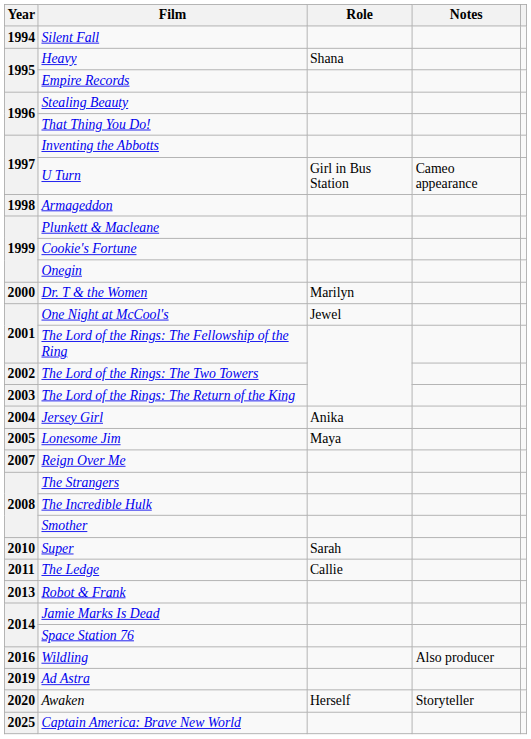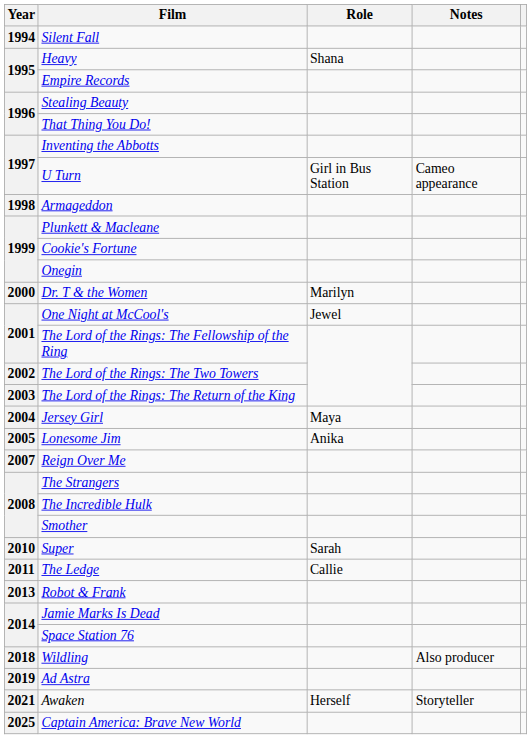 <table class="wikitable sortable plainrowheaders">
 <tr>
 <th>Year</th>
 <th>Film</th>
 <th>Role</th>
 <th>Notes</th>
 <th class="unsortable"></th>
 </tr>
 <tr>
 <th scope="row">1994</th>
 <td><em><a href='#'>Silent Fall</a></em></td>
 <td></td>
 <td></td>
 <td style="text-align:center;"></td>
 </tr>
 <tr>
 <th rowspan="2" scope="row">1995</th>
 <td><em><a href='#'>Heavy</a></em></td>
 <td>Shana</td>
 <td></td>
 <td style="text-align:center;"></td>
 </tr>
 <tr>
 <td><em><a href='#'>Empire Records</a></em></td>
 <td></td>
 <td></td>
 <td style="text-align:center;"></td>
 </tr>
 <tr>
 <th rowspan="2" scope="row">1996</th>
 <td><em><a href='#'>Stealing Beauty</a></em></td>
 <td></td>
 <td></td>
 <td style="text-align:center;"></td>
 </tr>
 <tr>
 <td><em><a href='#'>That Thing You Do!</a></em></td>
 <td></td>
 <td></td>
 <td style="text-align:center;"></td>
 </tr>
 <tr>
 <th rowspan="2" scope="row">1997</th>
 <td><em><a href='#'>Inventing the Abbotts</a></em></td>
 <td></td>
 <td></td>
 <td style="text-align:center;"></td>
 </tr>
 <tr>
 <td><em><a href='#'>U Turn</a></em></td>
 <td>Girl in Bus Station</td>
 <td>Cameo appearance</td>
 <td style="text-align:center;"></td>
 </tr>
 <tr>
 <th scope="row">1998</th>
 <td><em><a href='#'>Armageddon</a></em></td>
 <td></td>
 <td></td>
 <td style="text-align:center;"></td>
 </tr>
 <tr>
 <th rowspan="3" scope="row">1999</th>
 <td><em><a href='#'>Plunkett & Macleane</a></em></td>
 <td></td>
 <td></td>
 <td style="text-align:center;"></td>
 </tr>
 <tr>
 <td><em><a href='#'>Cookie's Fortune</a></em></td>
 <td></td>
 <td></td>
 <td style="text-align:center;"></td>
 </tr>
 <tr>
 <td><em><a href='#'>Onegin</a></em></td>
 <td></td>
 <td></td>
 <td style="text-align:center;"></td>
 </tr>
 <tr>
 <th scope="row">2000</th>
 <td><em><a href='#'>Dr. T & the Women</a></em></td>
 <td>Marilyn</td>
 <td></td>
 <td style="text-align:center;"></td>
 </tr>
 <tr>
 <th rowspan="2" scope="row">2001</th>
 <td><em><a href='#'>One Night at McCool's</a></em></td>
 <td>Jewel</td>
 <td></td>
 <td style="text-align:center;"></td>
 </tr>
 <tr>
 <td data-sort-value="Lord Rings Felllowship"><em><a href='#'>The Lord of the Rings: The Fellowship of the Ring</a></em></td>
 <td rowspan="3"></td>
 <td></td>
 <td style="text-align:center;"></td>
 </tr>
 <tr>
 <th scope="row">2002</th>
 <td data-sort-value="Lord Rings Two Towers"><em><a href='#'>The Lord of the Rings: The Two Towers</a></em></td>
 <td></td>
 <td style="text-align:center;"></td>
 </tr>
 <tr>
 <th scope="row">2003</th>
 <td data-sort-value="Lord Rings Return King"><em><a href='#'>The Lord of the Rings: The Return of the King</a></em></td>
 <td></td>
 <td style="text-align:center;"></td>
 </tr>
 <tr>
 <th scope="row">2004</th>
 <td><em><a href='#'>Jersey Girl</a></em></td>
-<td>Anika</td>
+<td>Maya</td>
 <td></td>
 <td style="text-align:center;"></td>
 </tr>
 <tr>
 <th scope="row">2005</th>
 <td><em><a href='#'>Lonesome Jim</a></em></td>
-<td>Maya</td>
+<td>Anika</td>
 <td></td>
 <td style="text-align:center;"></td>
 </tr>
 <tr>
 <th scope="row">2007</th>
 <td><em><a href='#'>Reign Over Me</a></em></td>
 <td></td>
 <td></td>
 <td style="text-align:center;"></td>
 </tr>
 <tr>
 <th rowspan="3" scope="row">2008</th>
 <td data-sort-value="Strangers"><em><a href='#'>The Strangers</a></em></td>
 <td></td>
 <td></td>
 <td style="text-align:center;"></td>
 </tr>
 <tr>
 <td data-sort-value="Incredible Hulk"><em><a href='#'>The Incredible Hulk</a></em></td>
 <td></td>
 <td></td>
 <td style="text-align:center;"></td>
 </tr>
 <tr>
 <td data-sort-value="Incredible Hulk"><em><a href='#'>Smother</a></em></td>
 <td></td>
 <td></td>
 <td style="text-align:center;"></td>
 </tr>
 <tr>
 <th scope="row">2010</th>
 <td><em><a href='#'>Super</a></em></td>
 <td>Sarah</td>
 <td></td>
 <td style="text-align:center;"></td>
 </tr>
 <tr>
 <th scope="row">2011</th>
 <td data-sort-value="Ledge"><em><a href='#'>The Ledge</a></em></td>
 <td>Callie</td>
 <td></td>
 <td style="text-align:center;"></td>
 </tr>
 <tr>
 <th scope="row">2013</th>
 <td><em><a href='#'>Robot & Frank</a></em></td>
 <td></td>
 <td></td>
 <td style="text-align:center;"></td>
 </tr>
 <tr>
 <th rowspan="2" scope="row">2014</th>
 <td><em><a href='#'>Jamie Marks Is Dead</a></em></td>
 <td></td>
 <td></td>
 <td style="text-align:center;"></td>
 </tr>
 <tr>
 <td><em><a href='#'>Space Station 76</a></em></td>
 <td></td>
 <td></td>
 <td style="text-align:center;"></td>
 </tr>
 <tr>
-<th scope="row">2016</th>
+<th scope="row">2018</th>
 <td><em><a href='#'>Wildling</a></em></td>
 <td></td>
 <td>Also producer</td>
 <td style="text-align:center;"></td>
 </tr>
 <tr>
 <th scope="row">2019</th>
 <td><em><a href='#'>Ad Astra</a></em></td>
 <td></td>
 <td></td>
 <td style="text-align:center;"></td>
 </tr>
 <tr>
-<th scope="row">2020</th>
+<th scope="row">2021</th>
 <td><em>Awaken</em></td>
 <td>Herself</td>
 <td>Storyteller</td>
 <td style="text-align:center;"></td>
 </tr>
 <tr>
 <th scope="row">2025</th>
 <td><em><a href='#'>Captain America: Brave New World</a></em></td>
 <td></td>
 <td></td>
 <td style="text-align:center;"></td>
 </tr>
 </table>
